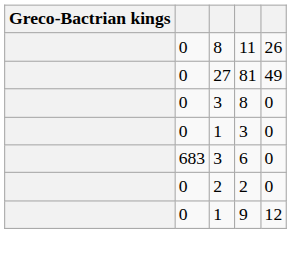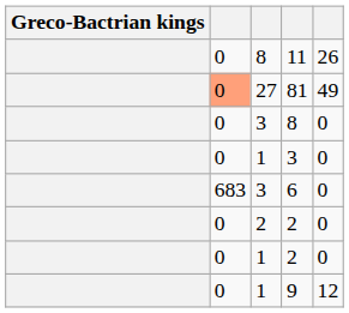 <table class="wikitable floatright" align="right" style="margin-left: 1em;" style="font-size: 85%;">
 <tr>
 <th scope="col">Greco-Bactrian kings</th>
 <th scope="col"></th>
 <th scope="col"></th>
 <th scope="col" style=max-width:8em></th>
 <th scope="col"></th>
 </tr>
 <tr>
 <th scope="row"></th>
 <td>0</td>
 <td>8</td>
 <td>11</td>
 <td>26</td>
 </tr>
 <tr>
 <th scope="row"></th>
-<td>0</td>
+<td style="background: lightsalmon;">0</td>
 <td>27</td>
 <td>81</td>
 <td>49</td>
 </tr>
 <tr>
 <th scope="row"></th>
 <td>0</td>
 <td>3</td>
 <td>8</td>
 <td>0</td>
 </tr>
 <tr>
 <th scope="row"></th>
 <td>0</td>
 <td>1</td>
 <td>3</td>
 <td>0</td>
 </tr>
 <tr>
 <th scope="row"></th>
 <td>683</td>
 <td>3</td>
 <td>6</td>
 <td>0</td>
 </tr>
 <tr>
 <th scope="row"></th>
 <td>0</td>
 <td>2</td>
 <td>2</td>
 <td>0</td>
 </tr>
 <tr>
 <th scope="row"></th>
 <td>0</td>
 <td>1</td>
+<td>2</td>
+<td>0</td>
+</tr>
+<tr>
+<th scope="row"></th>
+<td>0</td>
+<td>1</td>
 <td>9</td>
 <td>12</td>
 </tr>
 </table>
